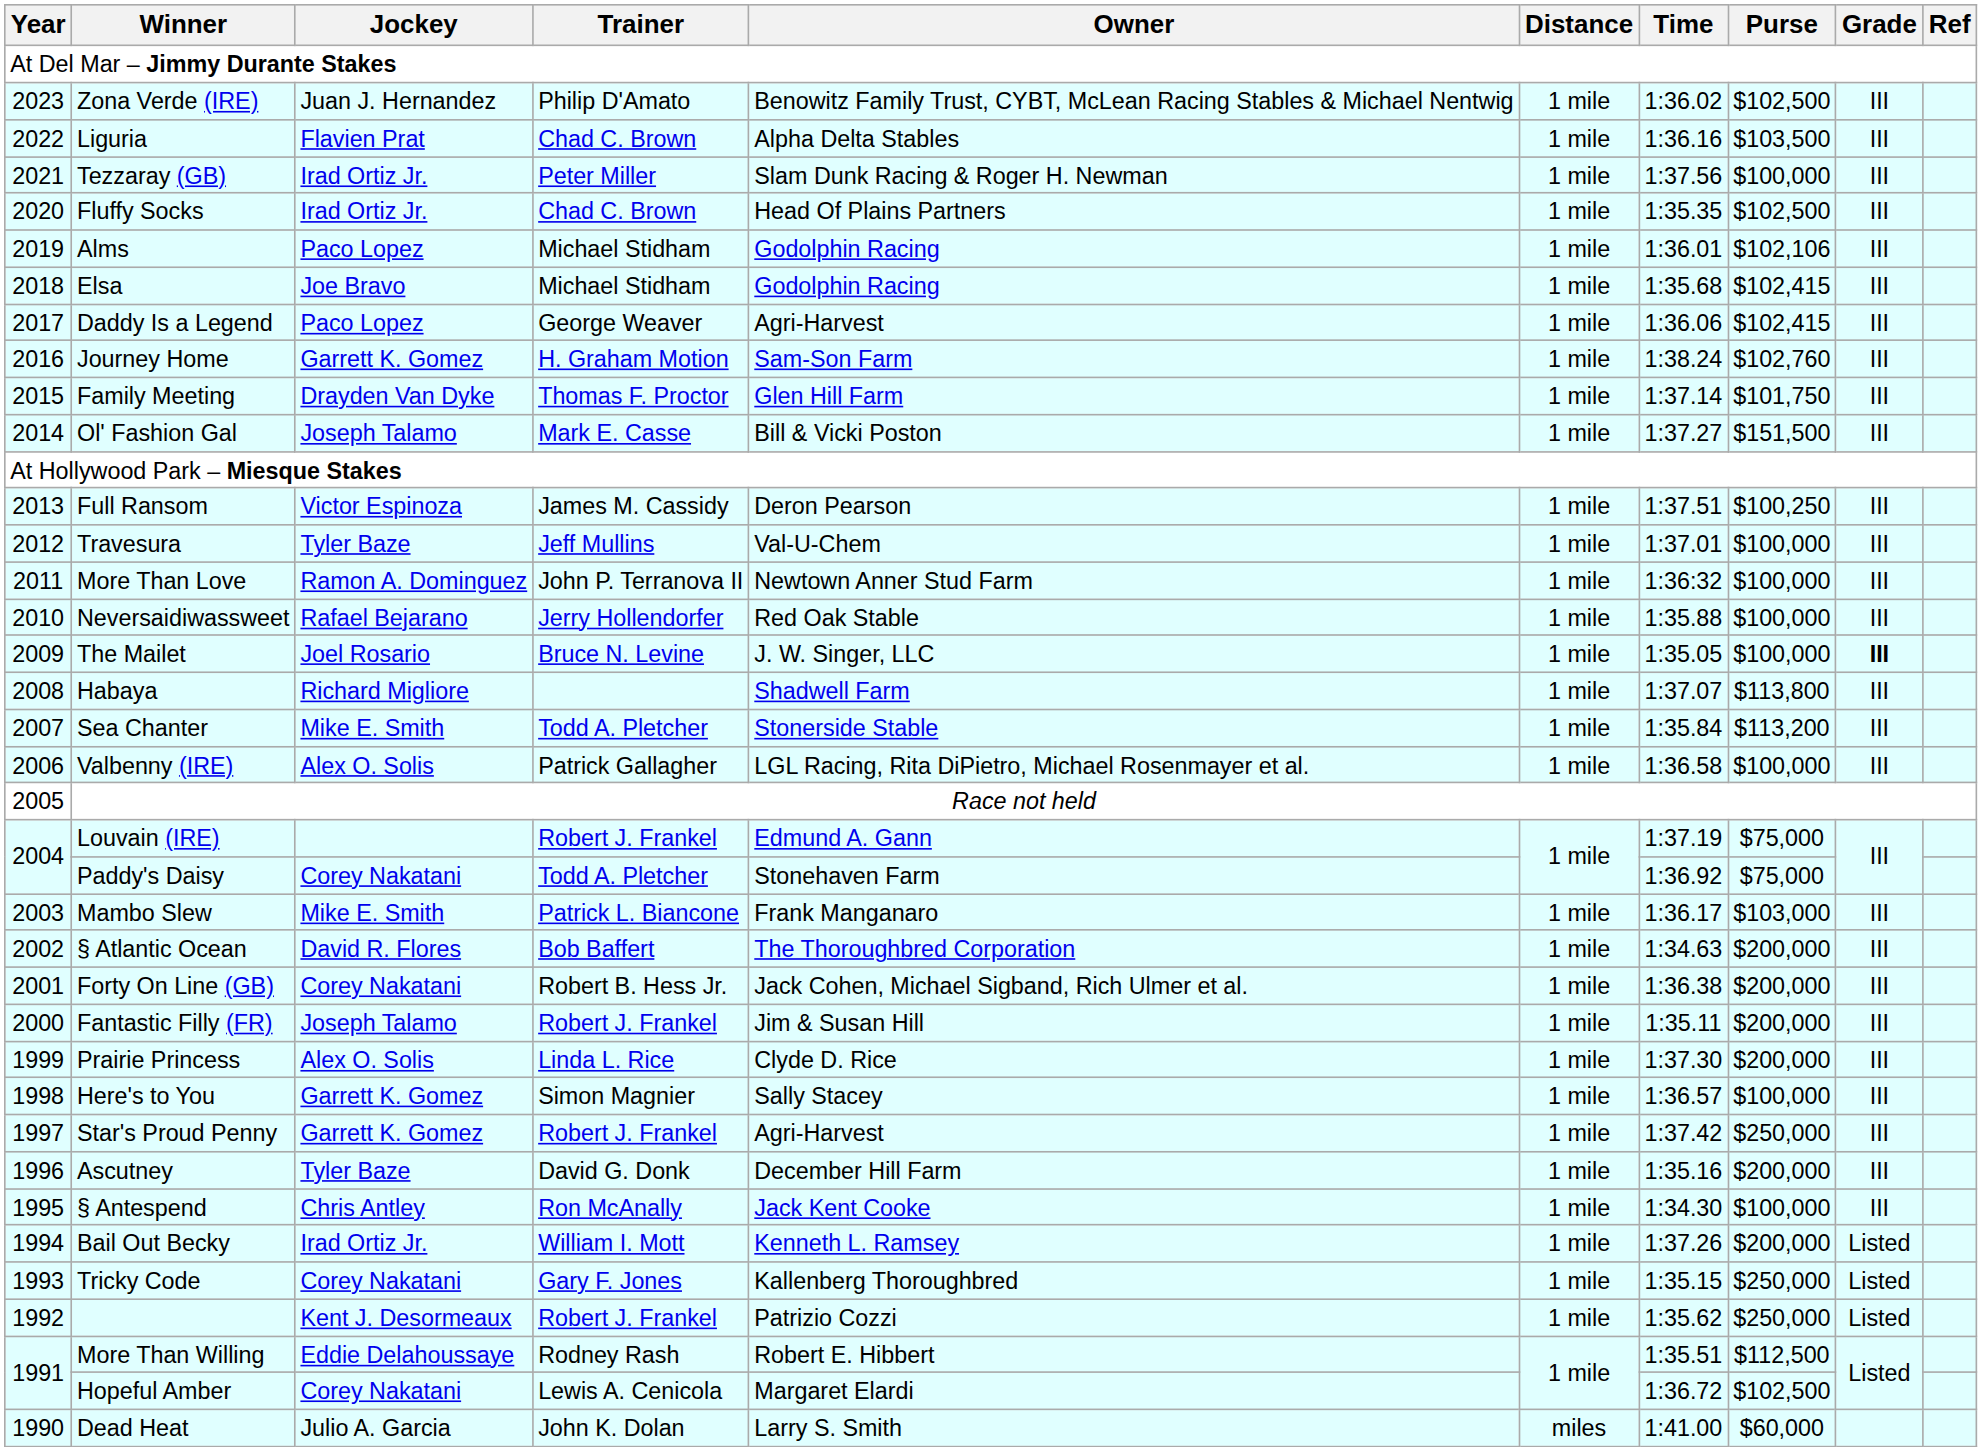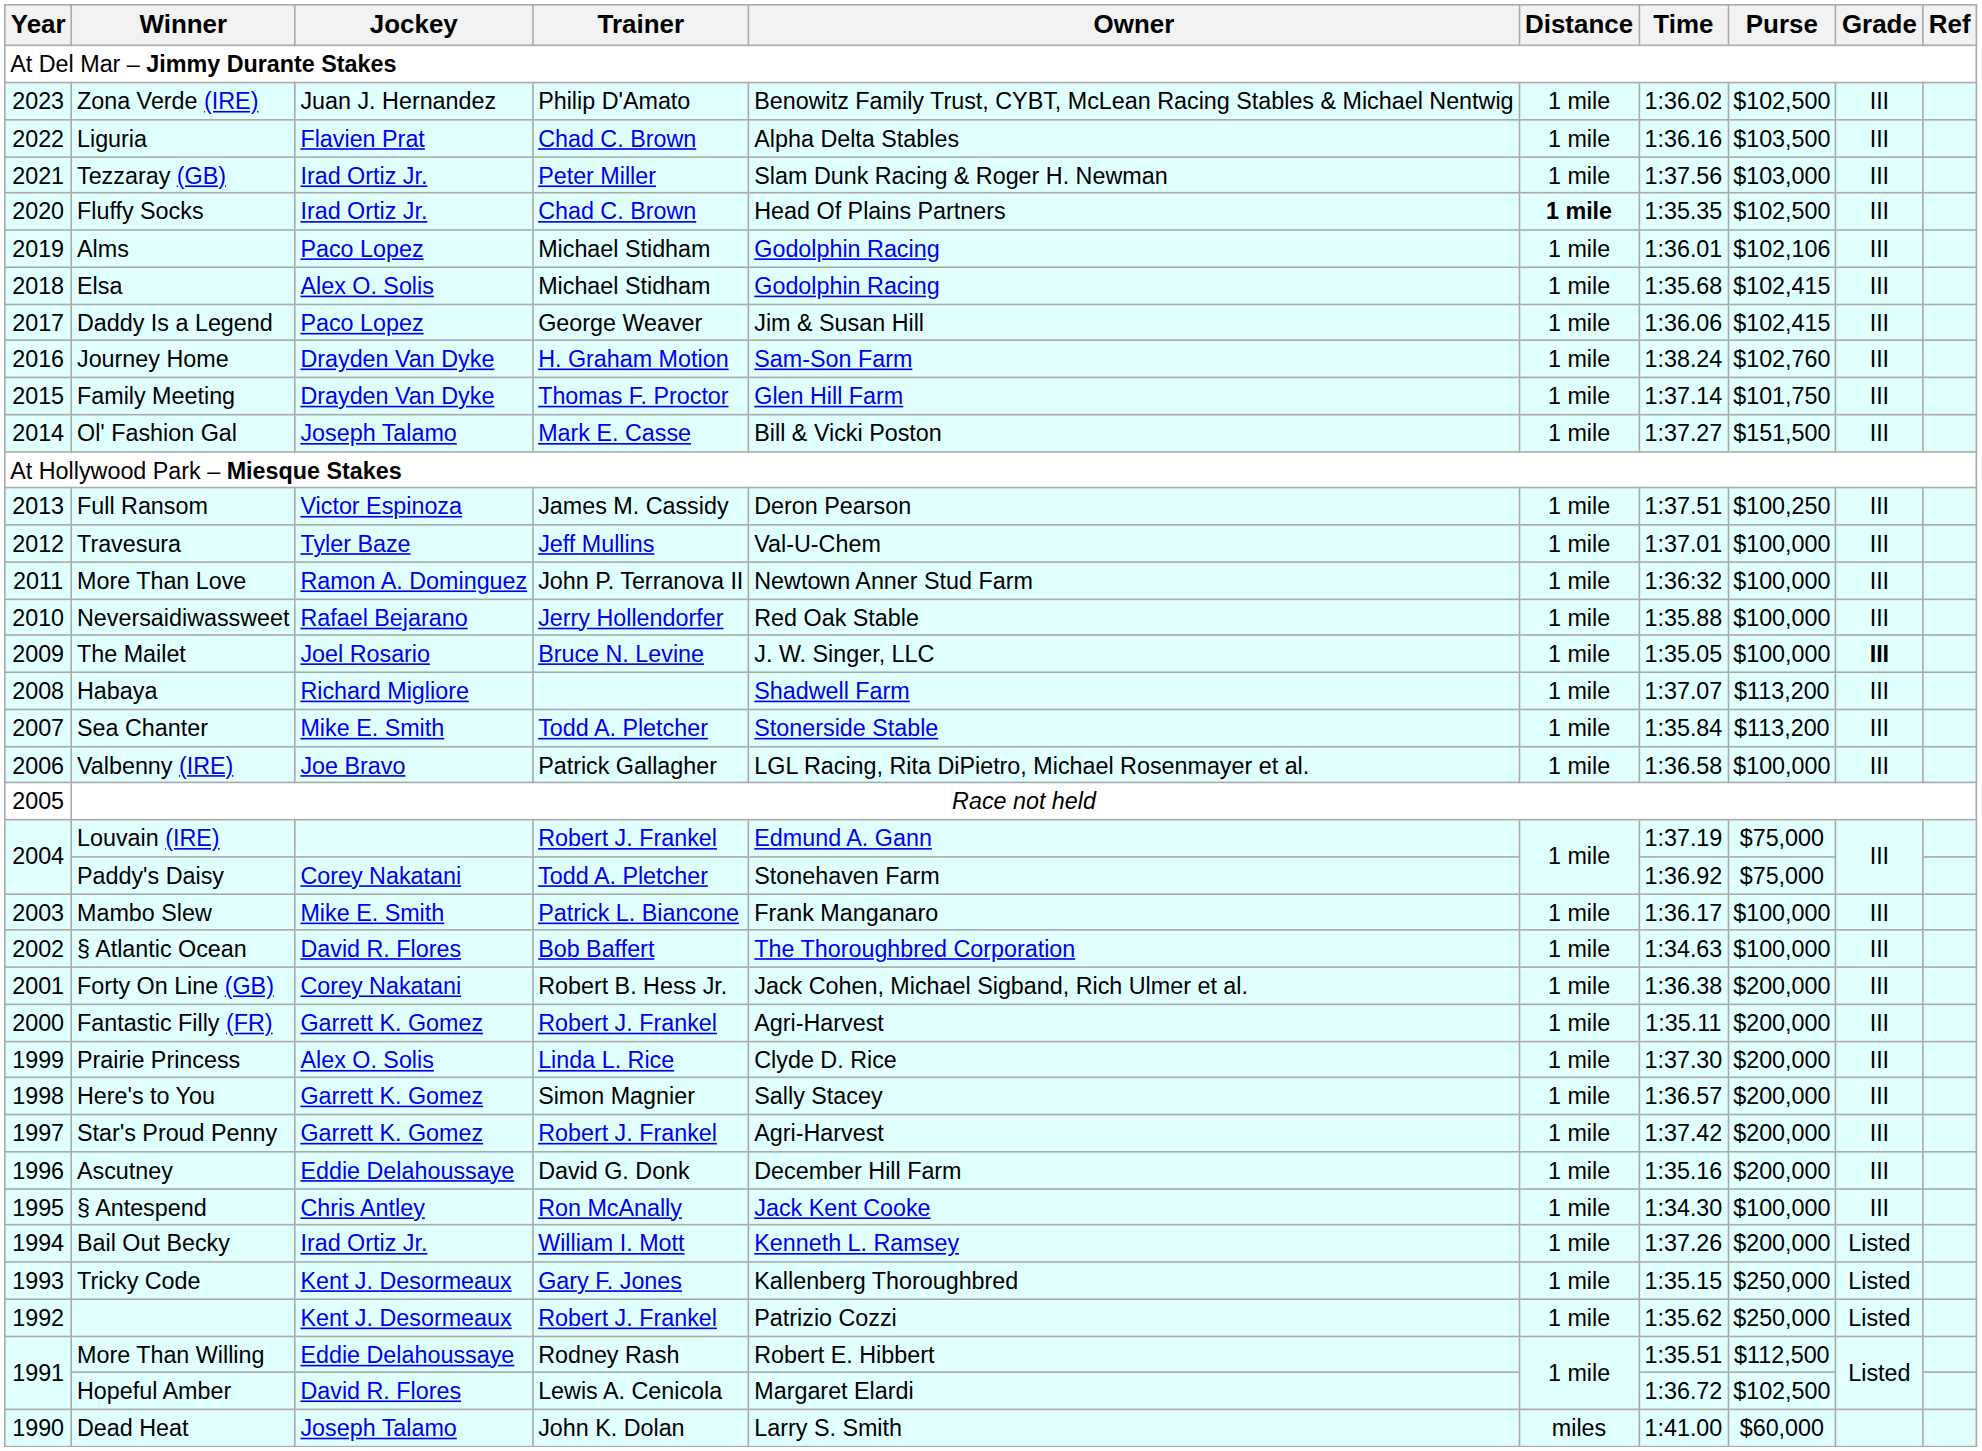 <table class="wikitable sortable">
 <tr>
 <th>Year</th>
 <th>Winner</th>
 <th>Jockey</th>
 <th>Trainer</th>
 <th>Owner</th>
 <th>Distance</th>
 <th>Time</th>
 <th>Purse</th>
 <th>Grade</th>
 <th>Ref</th>
 </tr>
 <tr style="font-size:90%; background-color:white">
 <td align="left" colspan=10>At Del Mar – <strong>Jimmy Durante Stakes</strong></td>
 </tr>
 <tr style="font-size:90%; background-color:lightcyan">
 <td align=center>2023</td>
 <td>Zona Verde <a href='#'>(IRE)</a></td>
 <td>Juan J. Hernandez</td>
 <td>Philip D'Amato</td>
 <td>Benowitz Family Trust, CYBT, McLean Racing Stables & Michael Nentwig</td>
 <td align=center>1 mile</td>
 <td align=center>1:36.02</td>
 <td align=center>$102,500</td>
 <td align=center>III</td>
 <td></td>
 </tr>
 <tr style="font-size:90%; background-color:lightcyan">
 <td align=center>2022</td>
 <td>Liguria</td>
 <td><a href='#'>Flavien Prat</a></td>
 <td><a href='#'>Chad C. Brown</a></td>
 <td>Alpha Delta Stables</td>
 <td align=center>1 mile</td>
 <td align=center>1:36.16</td>
 <td align=center>$103,500</td>
 <td align=center>III</td>
 <td></td>
 </tr>
 <tr style="font-size:90%; background-color:lightcyan">
 <td align=center>2021</td>
 <td>Tezzaray <a href='#'>(GB)</a></td>
 <td><a href='#'>Irad Ortiz Jr.</a></td>
 <td><a href='#'>Peter Miller</a></td>
 <td>Slam Dunk Racing & Roger H. Newman</td>
 <td align=center>1 mile</td>
 <td align=center>1:37.56</td>
-<td align=center>$100,000</td>
+<td align=center>$103,000</td>
 <td align=center>III</td>
 <td></td>
 </tr>
 <tr style="font-size:90%; background-color:lightcyan">
 <td align=center>2020</td>
 <td>Fluffy Socks</td>
 <td><a href='#'>Irad Ortiz Jr.</a></td>
 <td><a href='#'>Chad C. Brown</a></td>
 <td>Head Of Plains Partners</td>
-<td align=center>1 mile</td>
+<td align=center><strong>1 mile</strong></td>
 <td align=center>1:35.35</td>
 <td align=center>$102,500</td>
 <td align=center>III</td>
 <td></td>
 </tr>
 <tr style="font-size:90%; background-color:lightcyan">
 <td align=center>2019</td>
 <td>Alms</td>
 <td><a href='#'>Paco Lopez</a></td>
 <td>Michael Stidham</td>
 <td><a href='#'>Godolphin Racing</a></td>
 <td align=center>1 mile</td>
 <td align=center>1:36.01</td>
 <td align=center>$102,106</td>
 <td align=center>III</td>
 <td></td>
 </tr>
 <tr style="font-size:90%; background-color:lightcyan">
 <td align=center>2018</td>
 <td>Elsa</td>
-<td><a href='#'>Joe Bravo</a></td>
+<td><a href='#'>Alex O. Solis</a></td>
 <td>Michael Stidham</td>
 <td><a href='#'>Godolphin Racing</a></td>
 <td align=center>1 mile</td>
 <td align=center>1:35.68</td>
 <td align=center>$102,415</td>
 <td align=center>III</td>
 <td></td>
 </tr>
 <tr style="font-size:90%; background-color:lightcyan">
 <td align=center>2017</td>
 <td>Daddy Is a Legend</td>
 <td><a href='#'>Paco Lopez</a></td>
 <td>George Weaver</td>
-<td>Agri-Harvest</td>
+<td>Jim & Susan Hill</td>
 <td align=center>1 mile</td>
 <td align=center>1:36.06</td>
 <td align=center>$102,415</td>
 <td align=center>III</td>
 <td></td>
 </tr>
 <tr style="font-size:90%; background-color:lightcyan">
 <td align=center>2016</td>
 <td>Journey Home</td>
-<td><a href='#'>Garrett K. Gomez</a></td>
+<td><a href='#'>Drayden Van Dyke</a></td>
 <td><a href='#'>H. Graham Motion</a></td>
 <td><a href='#'>Sam-Son Farm</a></td>
 <td align=center>1 mile</td>
 <td align=center>1:38.24</td>
 <td align=center>$102,760</td>
 <td align=center>III</td>
 <td></td>
 </tr>
 <tr style="font-size:90%; background-color:lightcyan">
 <td align=center>2015</td>
 <td>Family Meeting</td>
 <td><a href='#'>Drayden Van Dyke</a></td>
 <td><a href='#'>Thomas F. Proctor</a></td>
 <td><a href='#'>Glen Hill Farm</a></td>
 <td align=center>1 mile</td>
 <td align=center>1:37.14</td>
 <td align=center>$101,750</td>
 <td align=center>III</td>
 <td></td>
 </tr>
 <tr style="font-size:90%; background-color:lightcyan">
 <td align=center>2014</td>
 <td>Ol' Fashion Gal</td>
 <td><a href='#'>Joseph Talamo</a></td>
 <td><a href='#'>Mark E. Casse</a></td>
 <td>Bill & Vicki Poston</td>
 <td align=center>1 mile</td>
 <td align=center>1:37.27</td>
 <td align=center>$151,500</td>
 <td align=center>III</td>
 <td></td>
 </tr>
 <tr style="font-size:90%; background-color:white">
 <td align="left" colspan=10>At Hollywood Park – <strong>Miesque Stakes</strong></td>
 </tr>
 <tr style="font-size:90%; background-color:lightcyan">
 <td align=center>2013</td>
 <td>Full Ransom</td>
 <td><a href='#'>Victor Espinoza</a></td>
 <td>James M. Cassidy</td>
 <td>Deron Pearson</td>
 <td align=center>1 mile</td>
 <td align=center>1:37.51</td>
 <td align=center>$100,250</td>
 <td align=center>III</td>
 <td></td>
 </tr>
 <tr style="font-size:90%; background-color:lightcyan">
 <td align=center>2012</td>
 <td>Travesura</td>
 <td><a href='#'>Tyler Baze</a></td>
 <td><a href='#'>Jeff Mullins</a></td>
 <td>Val-U-Chem</td>
 <td align=center>1 mile</td>
 <td align=center>1:37.01</td>
 <td align=center>$100,000</td>
 <td align=center>III</td>
 <td></td>
 </tr>
 <tr style="font-size:90%; background-color:lightcyan">
 <td align=center>2011</td>
 <td>More Than Love</td>
 <td><a href='#'>Ramon A. Dominguez</a></td>
 <td>John P. Terranova II</td>
 <td>Newtown Anner Stud Farm</td>
 <td align=center>1 mile</td>
 <td align=center>1:36:32</td>
 <td align=center>$100,000</td>
 <td align=center>III</td>
 <td></td>
 </tr>
 <tr style="font-size:90%; background-color:lightcyan">
 <td align=center>2010</td>
 <td>Neversaidiwassweet</td>
 <td><a href='#'>Rafael Bejarano</a></td>
 <td><a href='#'>Jerry Hollendorfer</a></td>
 <td>Red Oak Stable</td>
 <td align=center>1 mile</td>
 <td align=center>1:35.88</td>
 <td align=center>$100,000</td>
 <td align=center>III</td>
 <td></td>
 </tr>
 <tr style="font-size:90%; background-color:lightcyan">
 <td align=center>2009</td>
 <td>The Mailet</td>
 <td><a href='#'>Joel Rosario</a></td>
 <td><a href='#'>Bruce N. Levine</a></td>
 <td>J. W. Singer, LLC</td>
 <td align=center>1 mile</td>
 <td align=center>1:35.05</td>
 <td align=center>$100,000</td>
 <td align=center><strong>III</strong></td>
 <td></td>
 </tr>
 <tr style="font-size:90%; background-color:lightcyan">
 <td align=center>2008</td>
 <td>Habaya</td>
 <td><a href='#'>Richard Migliore</a></td>
 <td></td>
 <td><a href='#'>Shadwell Farm</a></td>
 <td align=center>1 mile</td>
 <td align=center>1:37.07</td>
-<td align=center>$113,800</td>
+<td align=center>$113,200</td>
 <td align=center>III</td>
 <td></td>
 </tr>
 <tr style="font-size:90%; background-color:lightcyan">
 <td align=center>2007</td>
 <td>Sea Chanter</td>
 <td><a href='#'>Mike E. Smith</a></td>
 <td><a href='#'>Todd A. Pletcher</a></td>
 <td><a href='#'>Stonerside Stable</a></td>
 <td align=center>1 mile</td>
 <td align=center>1:35.84</td>
 <td align=center>$113,200</td>
 <td align=center>III</td>
 <td></td>
 </tr>
 <tr style="font-size:90%; background-color:lightcyan">
 <td align=center>2006</td>
 <td>Valbenny <a href='#'>(IRE)</a></td>
-<td><a href='#'>Alex O. Solis</a></td>
+<td><a href='#'>Joe Bravo</a></td>
 <td>Patrick Gallagher</td>
 <td>LGL Racing, Rita DiPietro, Michael Rosenmayer et al.</td>
 <td align=center>1 mile</td>
 <td align=center>1:36.58</td>
 <td align=center>$100,000</td>
 <td align=center>III</td>
 <td></td>
 </tr>
 <tr style="font-size:90%; background-color:white">
 <td align="center">2005</td>
 <td align="center" colspan=9><em>Race not held</em></td>
 </tr>
 <tr style="font-size:90%; background-color:lightcyan">
 <td align=center rowspan=2>2004</td>
 <td>Louvain <a href='#'>(IRE)</a></td>
 <td></td>
 <td><a href='#'>Robert J. Frankel</a></td>
 <td><a href='#'>Edmund A. Gann</a></td>
 <td align=center rowspan=2>1 mile</td>
 <td align=center>1:37.19</td>
 <td align=center>$75,000</td>
 <td align=center rowspan=2>III</td>
 <td></td>
 </tr>
 <tr style="font-size:90%; background-color:lightcyan">
 <td>Paddy's Daisy</td>
 <td><a href='#'>Corey Nakatani</a></td>
 <td><a href='#'>Todd A. Pletcher</a></td>
 <td>Stonehaven Farm</td>
 <td align=center>1:36.92</td>
 <td align=center>$75,000</td>
 <td></td>
 </tr>
 <tr style="font-size:90%; background-color:lightcyan">
 <td align=center>2003</td>
 <td>Mambo Slew</td>
 <td><a href='#'>Mike E. Smith</a></td>
 <td><a href='#'>Patrick L. Biancone</a></td>
 <td>Frank Manganaro</td>
 <td align=center>1 mile</td>
 <td align=center>1:36.17</td>
-<td align=center>$103,000</td>
+<td align=center>$100,000</td>
 <td align=center>III</td>
 <td></td>
 </tr>
 <tr style="font-size:90%; background-color:lightcyan">
 <td align=center>2002</td>
 <td>§ Atlantic Ocean</td>
 <td><a href='#'>David R. Flores</a></td>
 <td><a href='#'>Bob Baffert</a></td>
 <td><a href='#'>The Thoroughbred Corporation</a></td>
 <td align=center>1 mile</td>
 <td align=center>1:34.63</td>
-<td align=center>$200,000</td>
+<td align=center>$100,000</td>
 <td align=center>III</td>
 <td></td>
 </tr>
 <tr style="font-size:90%; background-color:lightcyan">
 <td align=center>2001</td>
 <td>Forty On Line <a href='#'>(GB)</a></td>
 <td><a href='#'>Corey Nakatani</a></td>
 <td>Robert B. Hess Jr.</td>
 <td>Jack Cohen, Michael Sigband, Rich Ulmer et al.</td>
 <td align=center>1 mile</td>
 <td align=center>1:36.38</td>
 <td align=center>$200,000</td>
 <td align=center>III</td>
 <td></td>
 </tr>
 <tr style="font-size:90%; background-color:lightcyan">
 <td align=center>2000</td>
 <td>Fantastic Filly <a href='#'>(FR)</a></td>
-<td><a href='#'>Joseph Talamo</a></td>
+<td><a href='#'>Garrett K. Gomez</a></td>
 <td><a href='#'>Robert J. Frankel</a></td>
-<td>Jim & Susan Hill</td>
+<td>Agri-Harvest</td>
 <td align=center>1 mile</td>
 <td align=center>1:35.11</td>
 <td align=center>$200,000</td>
 <td align=center>III</td>
 <td></td>
 </tr>
 <tr style="font-size:90%; background-color:lightcyan">
 <td align=center>1999</td>
 <td>Prairie Princess</td>
 <td><a href='#'>Alex O. Solis</a></td>
 <td><a href='#'>Linda L. Rice</a></td>
 <td>Clyde D. Rice</td>
 <td align=center>1 mile</td>
 <td align=center>1:37.30</td>
 <td align=center>$200,000</td>
 <td align=center>III</td>
 <td></td>
 </tr>
 <tr style="font-size:90%; background-color:lightcyan">
 <td align=center>1998</td>
 <td>Here's to You</td>
 <td><a href='#'>Garrett K. Gomez</a></td>
 <td>Simon Magnier</td>
 <td>Sally Stacey</td>
 <td align=center>1 mile</td>
 <td align=center>1:36.57</td>
-<td align=center>$100,000</td>
+<td align=center>$200,000</td>
 <td align=center>III</td>
 <td></td>
 </tr>
 <tr style="font-size:90%; background-color:lightcyan">
 <td align=center>1997</td>
 <td>Star's Proud Penny</td>
 <td><a href='#'>Garrett K. Gomez</a></td>
 <td><a href='#'>Robert J. Frankel</a></td>
 <td>Agri-Harvest</td>
 <td align=center>1 mile</td>
 <td align=center>1:37.42</td>
-<td align=center>$250,000</td>
+<td align=center>$200,000</td>
 <td align=center>III</td>
 <td></td>
 </tr>
 <tr style="font-size:90%; background-color:lightcyan">
 <td align=center>1996</td>
 <td>Ascutney</td>
-<td><a href='#'>Tyler Baze</a></td>
+<td><a href='#'>Eddie Delahoussaye</a></td>
 <td>David G. Donk</td>
 <td>December Hill Farm</td>
 <td align=center>1 mile</td>
 <td align=center>1:35.16</td>
 <td align=center>$200,000</td>
 <td align=center>III</td>
 <td></td>
 </tr>
 <tr style="font-size:90%; background-color:lightcyan">
 <td align=center>1995</td>
 <td>§ Antespend</td>
 <td><a href='#'>Chris Antley</a></td>
 <td><a href='#'>Ron McAnally</a></td>
 <td><a href='#'>Jack Kent Cooke</a></td>
 <td align=center>1 mile</td>
 <td align=center>1:34.30</td>
 <td align=center>$100,000</td>
 <td align=center>III</td>
 <td></td>
 </tr>
 <tr style="font-size:90%; background-color:lightcyan">
 <td align=center>1994</td>
 <td>Bail Out Becky</td>
 <td><a href='#'>Irad Ortiz Jr.</a></td>
 <td><a href='#'>William I. Mott</a></td>
 <td><a href='#'>Kenneth L. Ramsey</a></td>
 <td align=center>1 mile</td>
 <td align=center>1:37.26</td>
 <td align=center>$200,000</td>
 <td align=center>Listed</td>
 <td></td>
 </tr>
 <tr style="font-size:90%; background-color:lightcyan">
 <td align=center>1993</td>
 <td>Tricky Code</td>
-<td><a href='#'>Corey Nakatani</a></td>
+<td><a href='#'>Kent J. Desormeaux</a></td>
 <td><a href='#'>Gary F. Jones</a></td>
 <td>Kallenberg Thoroughbred</td>
 <td align=center>1 mile</td>
 <td align=center>1:35.15</td>
 <td align=center>$250,000</td>
 <td align=center>Listed</td>
 <td></td>
 </tr>
 <tr style="font-size:90%; background-color:lightcyan">
 <td align=center>1992</td>
 <td></td>
 <td><a href='#'>Kent J. Desormeaux</a></td>
 <td><a href='#'>Robert J. Frankel</a></td>
 <td>Patrizio Cozzi</td>
 <td align=center>1 mile</td>
 <td align=center>1:35.62</td>
 <td align=center>$250,000</td>
 <td align=center>Listed</td>
 <td></td>
 </tr>
 <tr style="font-size:90%; background-color:lightcyan">
 <td align=center rowspan=2>1991</td>
 <td>More Than Willing</td>
 <td><a href='#'>Eddie Delahoussaye</a></td>
 <td>Rodney Rash</td>
 <td>Robert E. Hibbert</td>
 <td align=center rowspan=2>1 mile</td>
 <td align=center>1:35.51</td>
 <td align=center>$112,500</td>
 <td align=center rowspan=2>Listed</td>
 <td></td>
 </tr>
 <tr style="font-size:90%; background-color:lightcyan">
 <td>Hopeful Amber</td>
-<td><a href='#'>Corey Nakatani</a></td>
+<td><a href='#'>David R. Flores</a></td>
 <td>Lewis A. Cenicola</td>
 <td>Margaret Elardi</td>
 <td align=center>1:36.72</td>
 <td align=center>$102,500</td>
 <td></td>
 </tr>
 <tr style="font-size:90%; background-color:lightcyan">
 <td align=center>1990</td>
 <td>Dead Heat</td>
-<td>Julio A. Garcia</td>
+<td><a href='#'>Joseph Talamo</a></td>
 <td>John K. Dolan</td>
 <td>Larry S. Smith</td>
 <td align=center> miles</td>
 <td align=center>1:41.00</td>
 <td align=center>$60,000</td>
 <td align=center></td>
 <td></td>
 </tr>
 </table>
